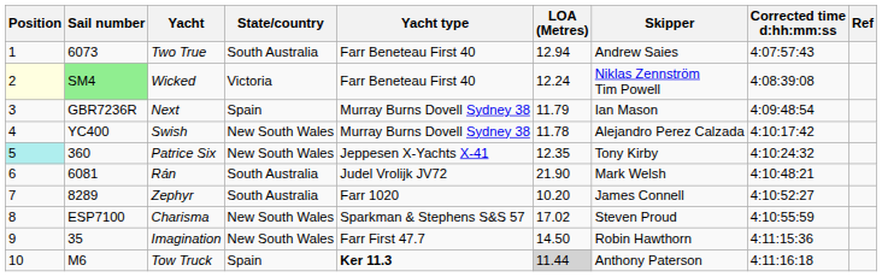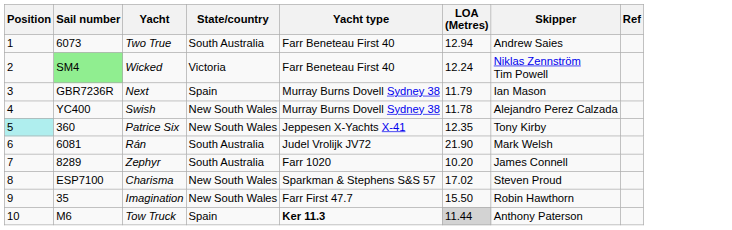 <table class="wikitable">
 <tr>
 <th>Position</th>
 <th>Sail number</th>
 <th>Yacht</th>
 <th>State/country</th>
 <th>Yacht type</th>
 <th>LOA <br>(Metres)</th>
 <th>Skipper</th>
-<th>Corrected time <br>d:hh:mm:ss</th>
 <th>Ref</th>
 </tr>
 <tr>
 <td>1</td>
 <td>6073</td>
 <td><em>Two True</em></td>
 <td> South Australia</td>
 <td>Farr Beneteau First 40</td>
 <td>12.94</td>
 <td>Andrew Saies</td>
-<td>4:07:57:43</td>
 <td></td>
 </tr>
 <tr>
-<td style="background: lightyellow;">2</td>
+<td>2</td>
 <td style="background: lightgreen;">SM4</td>
 <td><em>Wicked</em></td>
 <td> Victoria</td>
 <td>Farr Beneteau First 40</td>
 <td>12.24</td>
 <td><a href='#'>Niklas Zennström</a> <br> Tim Powell</td>
-<td>4:08:39:08</td>
 <td></td>
 </tr>
 <tr>
 <td>3</td>
 <td>GBR7236R</td>
 <td><em>Next</em></td>
 <td> Spain</td>
 <td>Murray Burns Dovell <a href='#'>Sydney 38</a></td>
 <td>11.79</td>
 <td>Ian Mason</td>
-<td>4:09:48:54</td>
 <td></td>
 </tr>
 <tr>
 <td>4</td>
 <td>YC400</td>
 <td><em>Swish</em></td>
 <td> New South Wales</td>
 <td>Murray Burns Dovell <a href='#'>Sydney 38</a></td>
 <td>11.78</td>
 <td>Alejandro Perez Calzada</td>
-<td>4:10:17:42</td>
 <td></td>
 </tr>
 <tr>
 <td style="background: paleturquoise;">5</td>
 <td>360</td>
 <td><em>Patrice Six</em></td>
 <td> New South Wales</td>
 <td>Jeppesen X-Yachts <a href='#'>X-41</a></td>
 <td>12.35</td>
 <td>Tony Kirby</td>
-<td>4:10:24:32</td>
 <td></td>
 </tr>
 <tr>
 <td>6</td>
 <td>6081</td>
 <td><em>Rán</em></td>
 <td> South Australia</td>
 <td>Judel Vrolijk JV72</td>
 <td>21.90</td>
 <td>Mark Welsh</td>
-<td>4:10:48:21</td>
 <td></td>
 </tr>
 <tr>
 <td>7</td>
 <td>8289</td>
 <td><em>Zephyr</em></td>
 <td> South Australia</td>
 <td>Farr 1020</td>
 <td>10.20</td>
 <td>James Connell</td>
-<td>4:10:52:27</td>
 <td></td>
 </tr>
 <tr>
 <td>8</td>
 <td>ESP7100</td>
 <td><em>Charisma</em></td>
 <td> New South Wales</td>
 <td>Sparkman & Stephens S&S 57</td>
 <td>17.02</td>
 <td>Steven Proud</td>
-<td>4:10:55:59</td>
 <td></td>
 </tr>
 <tr>
 <td>9</td>
 <td>35</td>
 <td><em>Imagination</em></td>
 <td> New South Wales</td>
 <td>Farr First 47.7</td>
-<td>14.50</td>
+<td>15.50</td>
 <td>Robin Hawthorn</td>
-<td>4:11:15:36</td>
 <td></td>
 </tr>
 <tr>
 <td>10</td>
 <td>M6</td>
 <td><em>Tow Truck</em></td>
 <td> Spain</td>
 <td><strong>Ker 11.3</strong></td>
 <td style="background: lightgrey;">11.44</td>
 <td>Anthony Paterson</td>
-<td>4:11:16:18</td>
 <td></td>
 </tr>
 </table>
